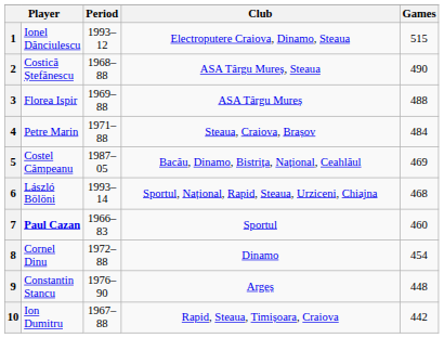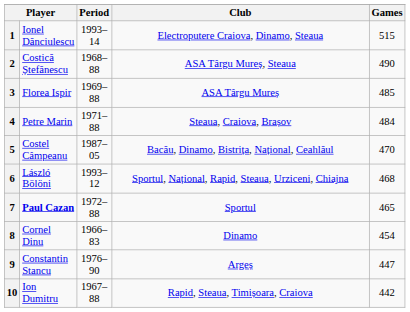 <table class="wikitable sortable" style="text-align:left;">
 <tr>
 </tr>
 <tr>
 <th colspan="2" style="text-align:center;">Player</th>
 <th style="text-align:center;">Period</th>
 <th style="width:420px;">Club</th>
 <th style="text-align:center;">Games</th>
 </tr>
 <tr>
 <th>1</th>
 <td> <a href='#'>Ionel Dănciulescu</a></td>
-<td style="text-align:center;">1993–12</td>
+<td style="text-align:center;">1993–14</td>
 <td style="text-align:center;"><a href='#'>Electroputere Craiova</a>, <a href='#'>Dinamo</a>, <a href='#'>Steaua</a></td>
 <td style="text-align:center;">515</td>
 </tr>
 <tr>
 <th>2</th>
 <td> <a href='#'>Costică Ștefănescu</a></td>
 <td style="text-align:center;">1968–88</td>
 <td style="text-align:center;"><a href='#'>ASA Târgu Mureș</a>, <a href='#'>Steaua</a></td>
 <td style="text-align:center;">490</td>
 </tr>
 <tr>
 <th>3</th>
 <td> <a href='#'>Florea Ispir</a></td>
 <td style="text-align:center;">1969–88</td>
 <td style="text-align:center;"><a href='#'>ASA Târgu Mureș</a></td>
-<td style="text-align:center;">488</td>
+<td style="text-align:center;">485</td>
 </tr>
 <tr>
 <th>4</th>
 <td> <a href='#'>Petre Marin</a></td>
 <td style="text-align:center;">1971–88</td>
 <td style="text-align:center;"><a href='#'>Steaua</a>, <a href='#'>Craiova</a>, <a href='#'>Brașov</a></td>
 <td style="text-align:center;">484</td>
 </tr>
 <tr>
 <th>5</th>
 <td> <a href='#'>Costel Câmpeanu</a></td>
 <td style="text-align:center;">1987–05</td>
 <td style="text-align:center;"><a href='#'>Bacău</a>, <a href='#'>Dinamo</a>, <a href='#'>Bistrița</a>, <a href='#'>Național</a>, <a href='#'>Ceahlăul</a></td>
-<td style="text-align:center;">469</td>
+<td style="text-align:center;">470</td>
 </tr>
 <tr>
 <th>6</th>
 <td> <a href='#'>László Bölöni</a></td>
-<td style="text-align:center;">1993–14</td>
+<td style="text-align:center;">1993–12</td>
 <td style="text-align:center;"><a href='#'>Sportul</a>, <a href='#'>Național</a>, <a href='#'>Rapid</a>, <a href='#'>Steaua</a>, <a href='#'>Urziceni</a>, <a href='#'>Chiajna</a></td>
 <td style="text-align:center;">468</td>
 </tr>
 <tr>
 <th>7</th>
 <td><strong> <a href='#'>Paul Cazan</a></strong></td>
-<td style="text-align:center;">1966–83</td>
+<td style="text-align:center;">1972–88</td>
 <td style="text-align:center;"><a href='#'>Sportul</a></td>
-<td style="text-align:center;">460</td>
+<td style="text-align:center;">465</td>
 </tr>
 <tr>
 <th>8</th>
 <td> <a href='#'>Cornel Dinu</a></td>
-<td style="text-align:center;">1972–88</td>
+<td style="text-align:center;">1966–83</td>
 <td style="text-align:center;"><a href='#'>Dinamo</a></td>
 <td style="text-align:center;">454</td>
 </tr>
 <tr>
 <th>9</th>
 <td> <a href='#'>Constantin Stancu</a></td>
 <td style="text-align:center;">1976–90</td>
 <td style="text-align:center;"><a href='#'>Argeș</a></td>
-<td style="text-align:center;">448</td>
+<td style="text-align:center;">447</td>
 </tr>
 <tr>
 <th>10</th>
 <td> <a href='#'>Ion Dumitru</a></td>
 <td style="text-align:center;">1967–88</td>
 <td style="text-align:center;"><a href='#'>Rapid</a>, <a href='#'>Steaua</a>, <a href='#'>Timișoara</a>, <a href='#'>Craiova</a></td>
 <td style="text-align:center;">442</td>
 </tr>
 </table>
